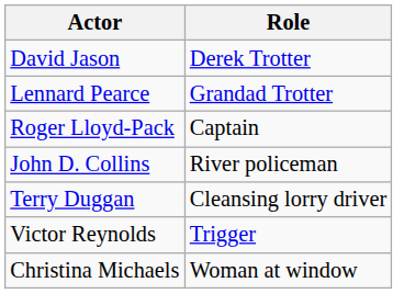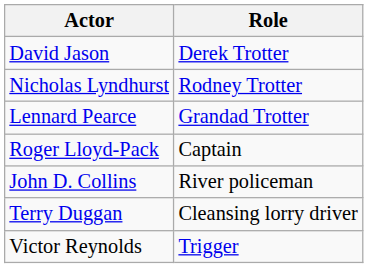 <table class="wikitable">
 <tr>
 <th>Actor</th>
 <th>Role</th>
 </tr>
 <tr>
 <td><a href='#'>David Jason</a></td>
 <td><a href='#'>Derek Trotter</a></td>
+</tr>
+<tr>
+<td><a href='#'>Nicholas Lyndhurst</a></td>
+<td><a href='#'>Rodney Trotter</a></td>
 </tr>
 <tr>
 <td><a href='#'>Lennard Pearce</a></td>
 <td><a href='#'>Grandad Trotter</a></td>
 </tr>
 <tr>
 <td><a href='#'>Roger Lloyd-Pack</a></td>
 <td>Captain</td>
 </tr>
 <tr>
 <td><a href='#'>John D. Collins</a></td>
 <td>River policeman</td>
 </tr>
 <tr>
 <td><a href='#'>Terry Duggan</a></td>
 <td>Cleansing lorry driver</td>
 </tr>
 <tr>
 <td>Victor Reynolds</td>
 <td><a href='#'>Trigger</a></td>
 </tr>
-<tr>
-<td>Christina Michaels</td>
-<td>Woman at window</td>
-</tr>
 </table>
